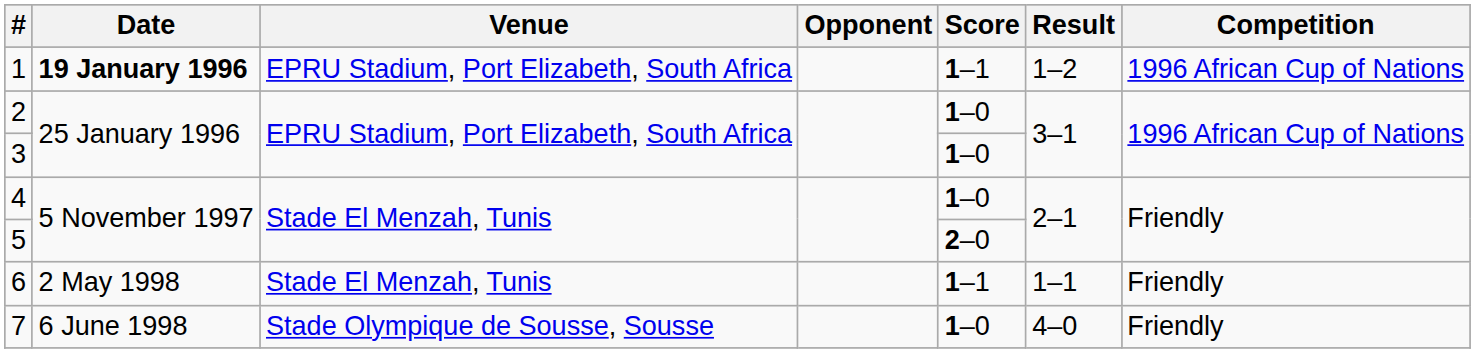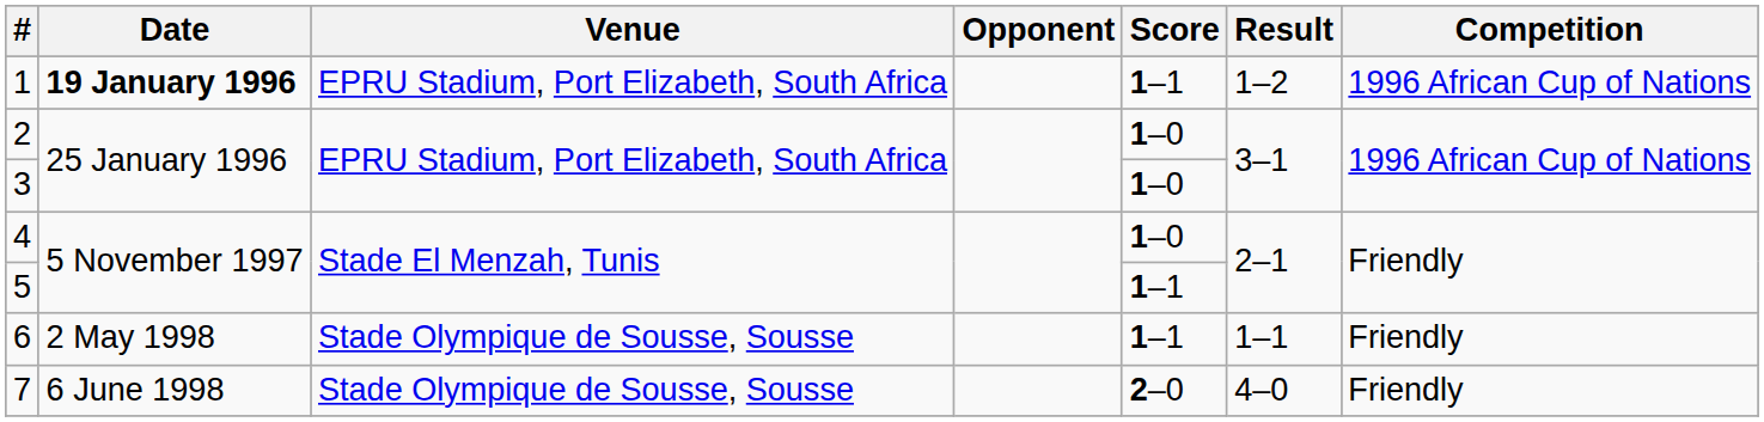 <table class="wikitable" style="text-align:left;">
 <tr>
 <th>#</th>
 <th>Date</th>
 <th>Venue</th>
 <th>Opponent</th>
 <th>Score</th>
 <th>Result</th>
 <th>Competition</th>
 </tr>
 <tr>
 <td>1</td>
 <td><strong>19 January 1996</strong></td>
 <td><a href='#'>EPRU Stadium</a>, <a href='#'>Port Elizabeth</a>, <a href='#'>South Africa</a></td>
 <td></td>
 <td><strong>1</strong>–1</td>
 <td>1–2</td>
 <td><a href='#'>1996 African Cup of Nations</a></td>
 </tr>
 <tr>
 <td>2</td>
 <td rowspan=2>25 January 1996</td>
 <td rowspan=2><a href='#'>EPRU Stadium</a>, <a href='#'>Port Elizabeth</a>, <a href='#'>South Africa</a></td>
 <td rowspan=2></td>
 <td><strong>1</strong>–0</td>
 <td rowspan=2>3–1</td>
 <td rowspan=2><a href='#'>1996 African Cup of Nations</a></td>
 </tr>
 <tr>
 <td>3</td>
 <td><strong>1</strong>–0</td>
 </tr>
 <tr>
 <td>4</td>
 <td rowspan=2>5 November 1997</td>
 <td rowspan=2><a href='#'>Stade El Menzah</a>, <a href='#'>Tunis</a></td>
 <td rowspan=2></td>
 <td><strong>1</strong>–0</td>
 <td rowspan=2>2–1</td>
 <td rowspan=2>Friendly</td>
 </tr>
 <tr>
 <td>5</td>
-<td><strong>2</strong>–0</td>
+<td><strong>1</strong>–1</td>
 </tr>
 <tr>
 <td>6</td>
 <td>2 May 1998</td>
-<td><a href='#'>Stade El Menzah</a>, <a href='#'>Tunis</a></td>
+<td><a href='#'>Stade Olympique de Sousse</a>, <a href='#'>Sousse</a></td>
 <td></td>
 <td><strong>1</strong>–1</td>
 <td>1–1</td>
 <td>Friendly</td>
 </tr>
 <tr>
 <td>7</td>
 <td>6 June 1998</td>
 <td><a href='#'>Stade Olympique de Sousse</a>, <a href='#'>Sousse</a></td>
 <td></td>
-<td><strong>1</strong>–0</td>
+<td><strong>2</strong>–0</td>
 <td>4–0</td>
 <td>Friendly</td>
 </tr>
 </table>
